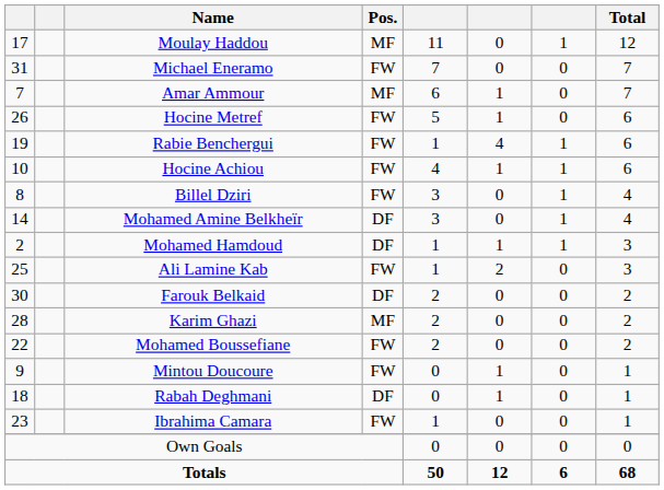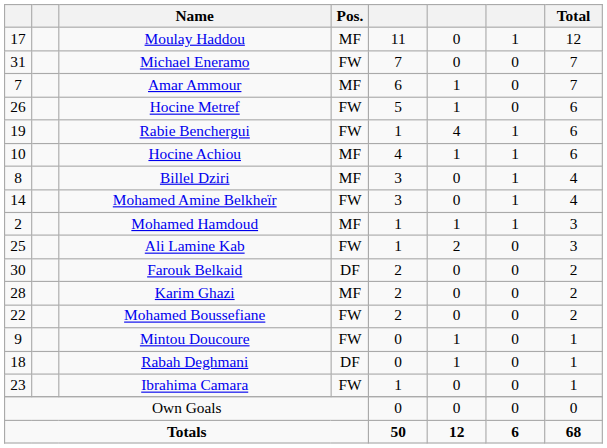 <table class="wikitable sortable alternance"  style="font-size:85%; text-align:center; line-height:14px; width:60%;">
 <tr>
 <th width=15></th>
 <th width=15></th>
 <th width=210>Name</th>
 <th width=10><strong>Pos.</strong></th>
 <th width=40></th>
 <th width=40></th>
 <th width=40></th>
 <th width=40>Total</th>
 </tr>
 <tr>
 <td>17</td>
 <td></td>
 <td><a href='#'>Moulay Haddou</a></td>
 <td>MF</td>
 <td>11</td>
 <td>0</td>
 <td>1</td>
 <td>12</td>
 </tr>
 <tr>
 <td>31</td>
 <td></td>
 <td><a href='#'>Michael Eneramo</a></td>
 <td>FW</td>
 <td>7</td>
 <td>0</td>
 <td>0</td>
 <td>7</td>
 </tr>
 <tr>
 <td>7</td>
 <td></td>
 <td><a href='#'>Amar Ammour</a></td>
 <td>MF</td>
 <td>6</td>
 <td>1</td>
 <td>0</td>
 <td>7</td>
 </tr>
 <tr>
 <td>26</td>
 <td></td>
 <td><a href='#'>Hocine Metref</a></td>
 <td>FW</td>
 <td>5</td>
 <td>1</td>
 <td>0</td>
 <td>6</td>
 </tr>
 <tr>
 <td>19</td>
 <td></td>
 <td><a href='#'>Rabie Benchergui</a></td>
 <td>FW</td>
 <td>1</td>
 <td>4</td>
 <td>1</td>
 <td>6</td>
 </tr>
 <tr>
 <td>10</td>
 <td></td>
 <td><a href='#'>Hocine Achiou</a></td>
-<td>FW</td>
+<td>MF</td>
 <td>4</td>
 <td>1</td>
 <td>1</td>
 <td>6</td>
 </tr>
 <tr>
 <td>8</td>
 <td></td>
 <td><a href='#'>Billel Dziri</a></td>
-<td>FW</td>
+<td>MF</td>
 <td>3</td>
 <td>0</td>
 <td>1</td>
 <td>4</td>
 </tr>
 <tr>
 <td>14</td>
 <td></td>
 <td><a href='#'>Mohamed Amine Belkheïr</a></td>
-<td>DF</td>
+<td>FW</td>
 <td>3</td>
 <td>0</td>
 <td>1</td>
 <td>4</td>
 </tr>
 <tr>
 <td>2</td>
 <td></td>
 <td><a href='#'>Mohamed Hamdoud</a></td>
-<td>DF</td>
+<td>MF</td>
 <td>1</td>
 <td>1</td>
 <td>1</td>
 <td>3</td>
 </tr>
 <tr>
 <td>25</td>
 <td></td>
 <td><a href='#'>Ali Lamine Kab</a></td>
 <td>FW</td>
 <td>1</td>
 <td>2</td>
 <td>0</td>
 <td>3</td>
 </tr>
 <tr>
 <td>30</td>
 <td></td>
 <td><a href='#'>Farouk Belkaid</a></td>
 <td>DF</td>
 <td>2</td>
 <td>0</td>
 <td>0</td>
 <td>2</td>
 </tr>
 <tr>
 <td>28</td>
 <td></td>
 <td><a href='#'>Karim Ghazi</a></td>
 <td>MF</td>
 <td>2</td>
 <td>0</td>
 <td>0</td>
 <td>2</td>
 </tr>
 <tr>
 <td>22</td>
 <td></td>
 <td><a href='#'>Mohamed Boussefiane</a></td>
 <td>FW</td>
 <td>2</td>
 <td>0</td>
 <td>0</td>
 <td>2</td>
 </tr>
 <tr>
 <td>9</td>
 <td></td>
 <td><a href='#'>Mintou Doucoure</a></td>
 <td>FW</td>
 <td>0</td>
 <td>1</td>
 <td>0</td>
 <td>1</td>
 </tr>
 <tr>
 <td>18</td>
 <td></td>
 <td><a href='#'>Rabah Deghmani</a></td>
 <td>DF</td>
 <td>0</td>
 <td>1</td>
 <td>0</td>
 <td>1</td>
 </tr>
 <tr>
 <td>23</td>
 <td></td>
 <td><a href='#'>Ibrahima Camara</a></td>
 <td>FW</td>
 <td>1</td>
 <td>0</td>
 <td>0</td>
 <td>1</td>
 </tr>
 <tr>
 </tr>
 <tr class="sortbottom">
 <td colspan="4">Own Goals</td>
 <td>0</td>
 <td>0</td>
 <td>0</td>
 <td>0</td>
 </tr>
 <tr class="sortbottom">
 <td colspan="4"><strong>Totals</strong></td>
 <td><strong>50</strong></td>
 <td><strong>12</strong></td>
 <td><strong>6</strong></td>
 <td><strong>68</strong></td>
 </tr>
 </table>
